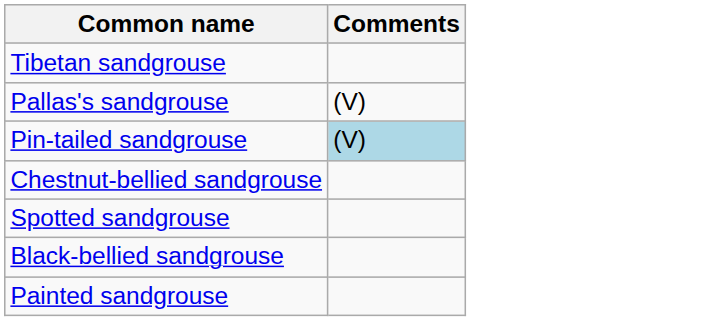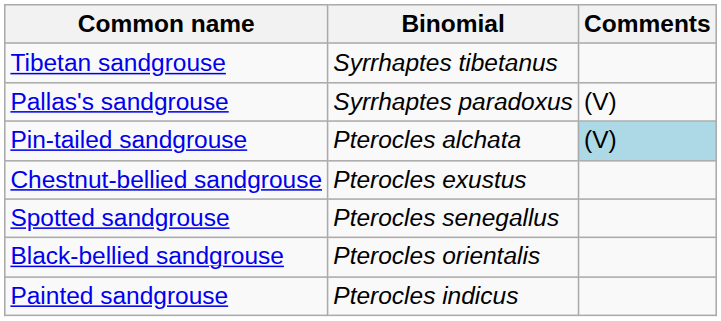 <table class="wikitable">
 <tr>
 <th>Common name</th>
+<th>Binomial</th>
 <th>Comments</th>
 </tr>
 <tr>
 <td><a href='#'>Tibetan sandgrouse</a></td>
+<td><em>Syrrhaptes tibetanus</em></td>
 <td></td>
 </tr>
 <tr>
 <td><a href='#'>Pallas's sandgrouse</a></td>
+<td><em>Syrrhaptes paradoxus</em></td>
 <td>(V)</td>
 </tr>
 <tr>
 <td><a href='#'>Pin-tailed sandgrouse</a></td>
+<td><em>Pterocles alchata</em></td>
 <td style="background: lightblue;">(V)</td>
 </tr>
 <tr>
 <td><a href='#'>Chestnut-bellied sandgrouse</a></td>
+<td><em>Pterocles exustus</em></td>
 <td></td>
 </tr>
 <tr>
 <td><a href='#'>Spotted sandgrouse</a></td>
+<td><em>Pterocles senegallus</em></td>
 <td></td>
 </tr>
 <tr>
 <td><a href='#'>Black-bellied sandgrouse</a></td>
+<td><em>Pterocles orientalis</em></td>
 <td></td>
 </tr>
 <tr>
 <td><a href='#'>Painted sandgrouse</a></td>
+<td><em>Pterocles indicus</em></td>
 <td></td>
 </tr>
 </table>
